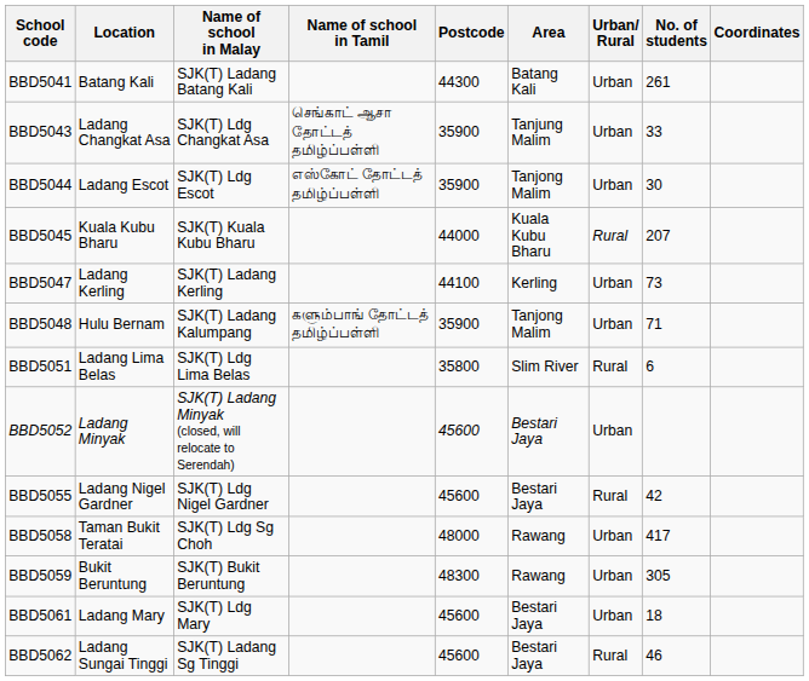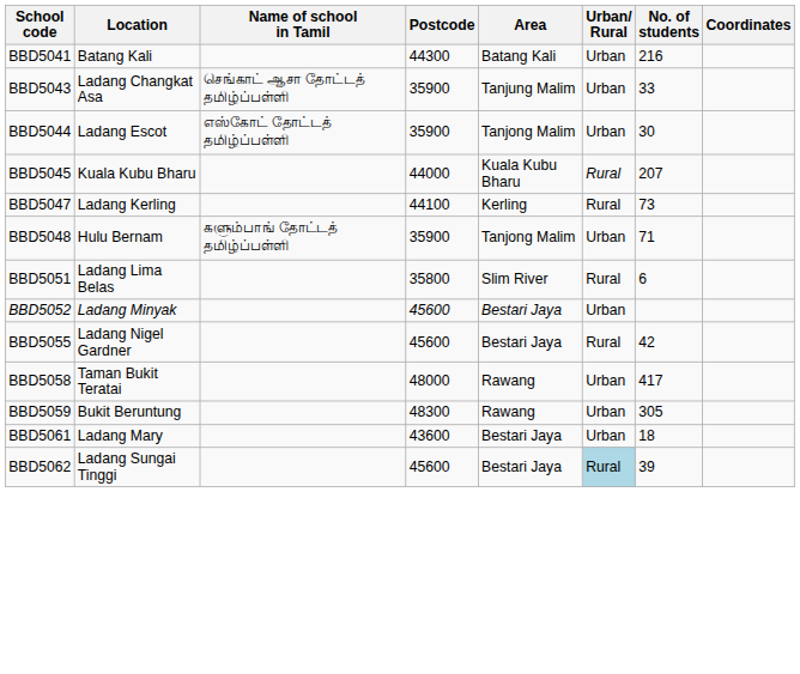 <table class="wikitable sortable">
 <tr>
 <th>School<br>code</th>
 <th>Location</th>
-<th>Name of school<br>in Malay</th>
 <th>Name of school<br>in Tamil</th>
 <th>Postcode</th>
 <th>Area</th>
 <th>Urban/<br>Rural</th>
 <th>No. of<br>students</th>
 <th>Coordinates</th>
 </tr>
 <tr>
 <td>BBD5041</td>
 <td>Batang Kali</td>
-<td>SJK(T) Ladang Batang Kali</td>
 <td></td>
 <td>44300</td>
 <td>Batang Kali</td>
 <td>Urban</td>
-<td>261</td>
+<td>216</td>
 <td></td>
 </tr>
 <tr>
 <td>BBD5043</td>
 <td>Ladang Changkat Asa</td>
-<td>SJK(T) Ldg Changkat Asa</td>
 <td>செங்காட் ஆசா தோட்டத் தமிழ்ப்பள்ளி</td>
 <td>35900</td>
 <td>Tanjung Malim</td>
 <td>Urban</td>
 <td>33</td>
 <td></td>
 </tr>
 <tr>
 <td>BBD5044</td>
 <td>Ladang Escot</td>
-<td>SJK(T) Ldg Escot</td>
 <td>எஸ்கோட் தோட்டத் தமிழ்ப்பள்ளி</td>
 <td>35900</td>
 <td>Tanjong Malim</td>
 <td>Urban</td>
 <td>30</td>
 <td></td>
 </tr>
 <tr>
 <td>BBD5045</td>
 <td>Kuala Kubu Bharu</td>
-<td>SJK(T) Kuala Kubu Bharu</td>
 <td></td>
 <td>44000</td>
 <td>Kuala Kubu Bharu</td>
 <td><em>Rural</em></td>
 <td>207</td>
 <td></td>
 </tr>
 <tr>
 <td>BBD5047</td>
 <td>Ladang Kerling</td>
-<td>SJK(T) Ladang Kerling</td>
 <td></td>
 <td>44100</td>
 <td>Kerling</td>
-<td>Urban</td>
+<td>Rural</td>
 <td>73</td>
 <td></td>
 </tr>
 <tr>
 <td>BBD5048</td>
 <td>Hulu Bernam</td>
-<td>SJK(T) Ladang Kalumpang</td>
 <td>களும்பாங் தோட்டத் தமிழ்ப்பள்ளி</td>
 <td>35900</td>
 <td>Tanjong Malim</td>
 <td>Urban</td>
 <td>71</td>
 <td></td>
 </tr>
 <tr>
 <td>BBD5051</td>
 <td>Ladang Lima Belas</td>
-<td>SJK(T) Ldg Lima Belas</td>
 <td></td>
 <td>35800</td>
 <td>Slim River</td>
 <td>Rural</td>
 <td>6</td>
 <td></td>
 </tr>
 <tr>
 <td><em>BBD5052</em></td>
 <td><em>Ladang Minyak</em></td>
-<td><em>SJK(T) Ladang Minyak</em><br><small>(closed, will relocate to Serendah)</small></td>
 <td></td>
 <td><em>45600</em></td>
 <td><em>Bestari Jaya</em></td>
 <td>Urban</td>
 <td></td>
 <td></td>
 </tr>
 <tr>
 <td>BBD5055</td>
 <td>Ladang Nigel Gardner</td>
-<td>SJK(T) Ldg Nigel Gardner</td>
 <td></td>
 <td>45600</td>
 <td>Bestari Jaya</td>
 <td>Rural</td>
 <td>42</td>
 <td></td>
 </tr>
 <tr>
 <td>BBD5058</td>
 <td>Taman Bukit Teratai</td>
-<td>SJK(T) Ldg Sg Choh</td>
 <td></td>
 <td>48000</td>
 <td>Rawang</td>
 <td>Urban</td>
 <td>417</td>
 <td></td>
 </tr>
 <tr>
 <td>BBD5059</td>
 <td>Bukit Beruntung</td>
-<td>SJK(T) Bukit Beruntung</td>
 <td></td>
 <td>48300</td>
 <td>Rawang</td>
 <td>Urban</td>
 <td>305</td>
 <td></td>
 </tr>
 <tr>
 <td>BBD5061</td>
 <td>Ladang Mary</td>
-<td>SJK(T) Ldg Mary</td>
 <td></td>
-<td>45600</td>
+<td>43600</td>
 <td>Bestari Jaya</td>
 <td>Urban</td>
 <td>18</td>
 <td></td>
 </tr>
 <tr>
 <td>BBD5062</td>
 <td>Ladang Sungai Tinggi</td>
-<td>SJK(T) Ladang Sg Tinggi</td>
 <td></td>
 <td>45600</td>
 <td>Bestari Jaya</td>
-<td>Rural</td>
-<td>46</td>
+<td style="background: lightblue;">Rural</td>
+<td>39</td>
 <td></td>
 </tr>
 </table>
